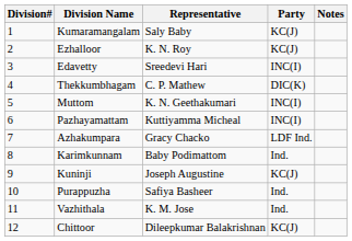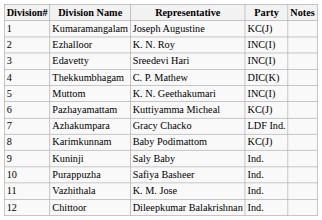 <table class="wikitable">
 <tr>
 <th>Division#</th>
 <th>Division Name</th>
 <th>Representative</th>
 <th>Party</th>
 <th>Notes</th>
 </tr>
 <tr>
 <td>1</td>
 <td>Kumaramangalam</td>
-<td>Saly Baby</td>
+<td>Joseph Augustine</td>
 <td>KC(J)</td>
 <td></td>
 </tr>
 <tr>
 <td>2</td>
 <td>Ezhalloor</td>
 <td>K. N. Roy</td>
-<td>KC(J)</td>
+<td>INC(I)</td>
 <td></td>
 </tr>
 <tr>
 <td>3</td>
 <td>Edavetty</td>
 <td>Sreedevi Hari</td>
 <td>INC(I)</td>
 <td></td>
 </tr>
 <tr>
 <td>4</td>
 <td>Thekkumbhagam</td>
 <td>C. P. Mathew</td>
 <td>DIC(K)</td>
 <td></td>
 </tr>
 <tr>
 <td>5</td>
 <td>Muttom</td>
 <td>K. N. Geethakumari</td>
 <td>INC(I)</td>
 <td></td>
 </tr>
 <tr>
 <td>6</td>
 <td>Pazhayamattam</td>
 <td>Kuttiyamma Micheal</td>
-<td>INC(I)</td>
+<td>KC(J)</td>
 <td></td>
 </tr>
 <tr>
 <td>7</td>
 <td>Azhakumpara</td>
 <td>Gracy Chacko</td>
 <td>LDF Ind.</td>
 <td></td>
 </tr>
 <tr>
 <td>8</td>
 <td>Karimkunnam</td>
 <td>Baby Podimattom</td>
-<td>Ind.</td>
+<td>KC(J)</td>
 <td></td>
 </tr>
 <tr>
 <td>9</td>
 <td>Kuninji</td>
-<td>Joseph Augustine</td>
-<td>KC(J)</td>
+<td>Saly Baby</td>
+<td>Ind.</td>
 <td></td>
 </tr>
 <tr>
 <td>10</td>
 <td>Purappuzha</td>
 <td>Safiya Basheer</td>
 <td>Ind.</td>
 <td></td>
 </tr>
 <tr>
 <td>11</td>
 <td>Vazhithala</td>
 <td>K. M. Jose</td>
 <td>Ind.</td>
 <td></td>
 </tr>
 <tr>
 <td>12</td>
 <td>Chittoor</td>
 <td>Dileepkumar Balakrishnan</td>
-<td>KC(J)</td>
+<td>Ind.</td>
 <td></td>
 </tr>
 </table>
